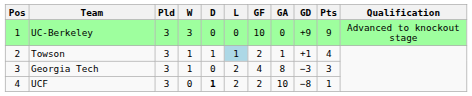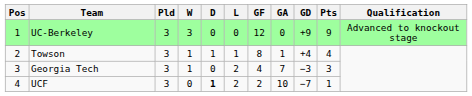 <table class="wikitable" style="text-align:center; margin: 1em auto">
 <tr>
 <th style="width:2em">Pos</th>
 <th style="width:13em">Team</th>
 <th style="width:2em">Pld</th>
 <th style="width:2em">W</th>
 <th style="width:2em">D</th>
 <th style="width:2em">L</th>
 <th style="width:2em">GF</th>
 <th style="width:2em">GA</th>
 <th style="width:2em">GD</th>
 <th style="width:2em">Pts</th>
 <th style="width:13em">Qualification</th>
 </tr>
 <tr bgcolor="#9eff9e">
 <td>1</td>
 <td style="text-align:left">UC-Berkeley</td>
 <td>3</td>
 <td>3</td>
 <td>0</td>
 <td>0</td>
-<td>10</td>
+<td>12</td>
 <td>0</td>
 <td>+9</td>
 <td>9</td>
 <td>Advanced to knockout stage</td>
 </tr>
 <tr>
 <td>2</td>
 <td style="text-align:left">Towson</td>
 <td>3</td>
 <td>1</td>
 <td>1</td>
-<td style="background: lightblue;">1</td>
-<td>2</td>
 <td>1</td>
-<td>+1</td>
+<td>8</td>
+<td>1</td>
+<td>+4</td>
 <td>4</td>
 <td rowspan="3"></td>
 </tr>
 <tr>
 <td>3</td>
 <td style="text-align:left">Georgia Tech</td>
 <td>3</td>
 <td>1</td>
 <td>0</td>
 <td>2</td>
 <td>4</td>
-<td>8</td>
+<td>7</td>
 <td>−3</td>
 <td>3</td>
 </tr>
 <tr>
 <td>4</td>
 <td style="text-align:left">UCF</td>
 <td>3</td>
 <td>0</td>
 <td><strong>1</strong></td>
 <td>2</td>
 <td>2</td>
 <td>10</td>
-<td>−8</td>
+<td>−7</td>
 <td>1</td>
 </tr>
 </table>
